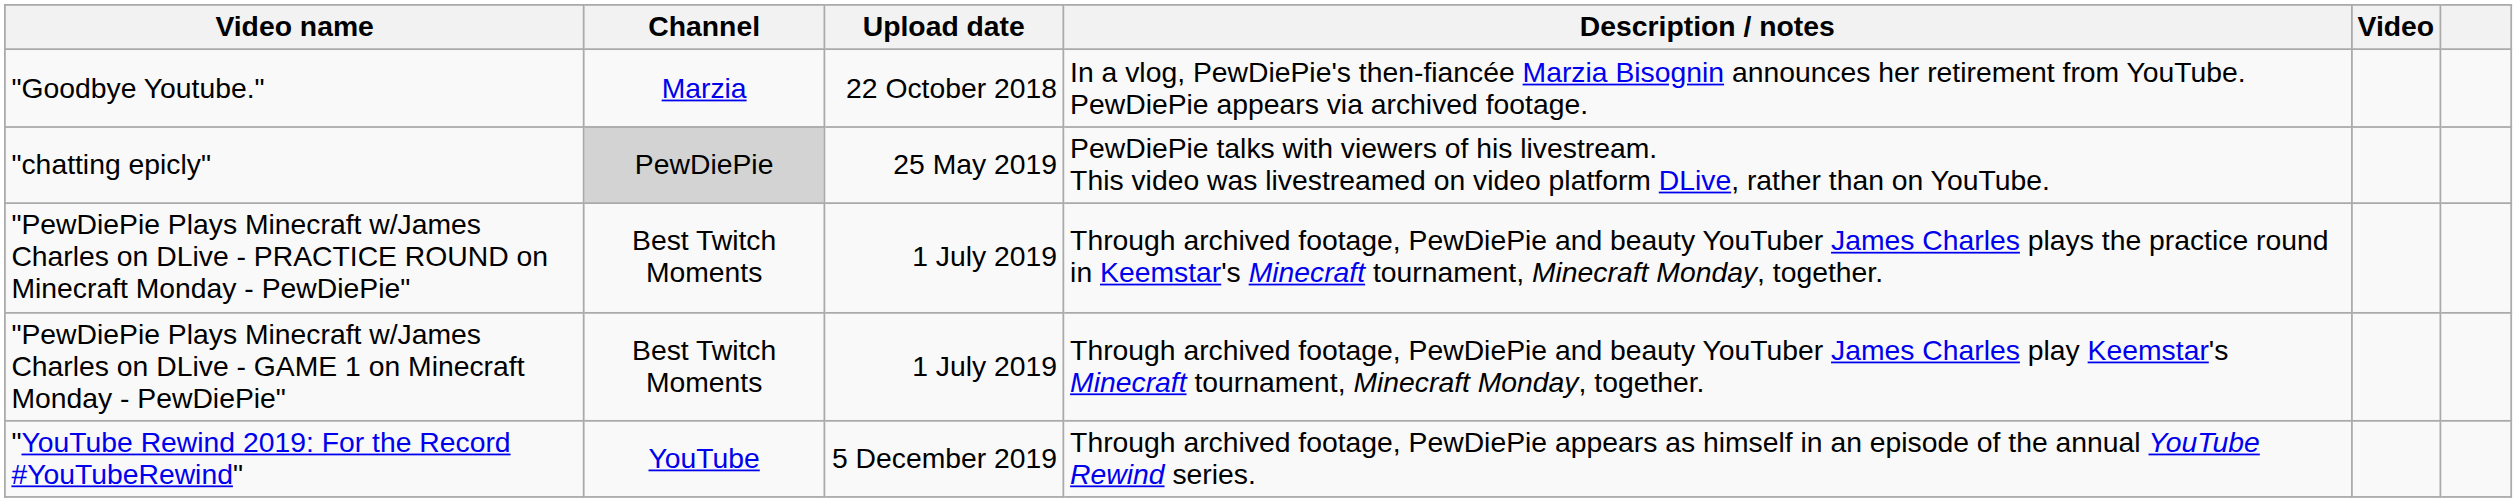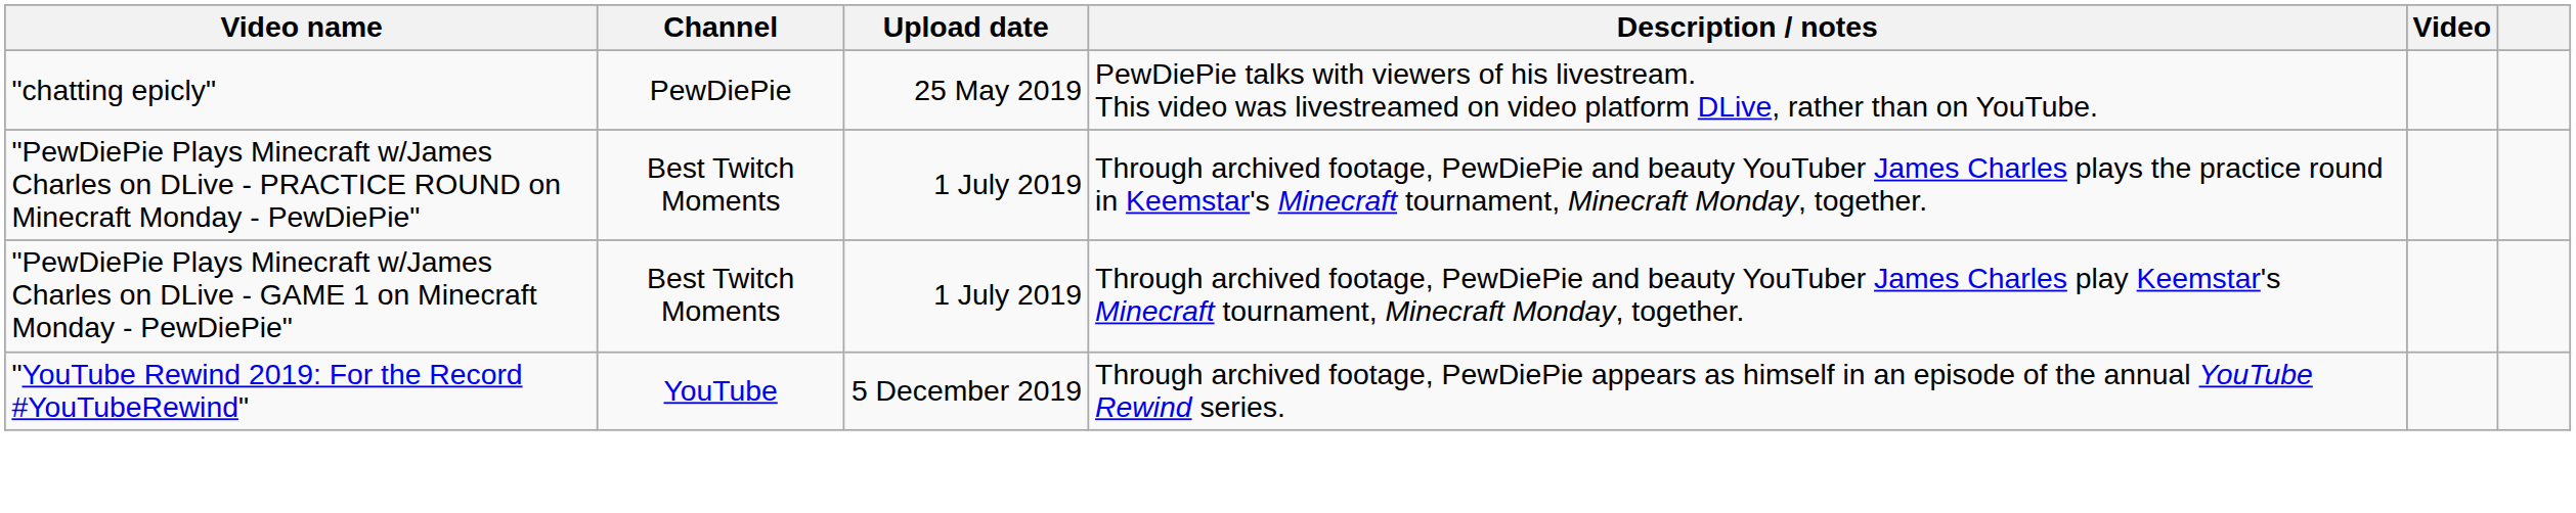 <table class="wikitable sortable">
 <tr>
 <th style="width:20em;">Video name</th>
 <th style="width:8em;" align="center" data-sort-type=date>Channel</th>
 <th style="width:8em;" align="center" data-sort-type=date>Upload date</th>
 <th style="width:45em;" class="unsortable">Description / notes</th>
 <th style="width:2em;" class="unsortable">Video</th>
 <th style="width:2em;" class="unsortable"></th>
 </tr>
 <tr>
-<td>"Goodbye Youtube."</td>
-<td align="center"><a href='#'>Marzia</a></td>
-<td align="right">22 October 2018</td>
-<td>In a vlog, PewDiePie's then-fiancée <a href='#'>Marzia Bisognin</a> announces her retirement from YouTube.<br>PewDiePie appears via archived footage.</td>
-<td align="center"></td>
-<td align="center"></td>
-</tr>
-<tr>
 <td>"chatting epicly"</td>
-<td align="center" style="background: lightgrey;">PewDiePie</td>
+<td align="center">PewDiePie</td>
 <td align="right">25 May 2019</td>
 <td>PewDiePie talks with viewers of his livestream.<br>This video was livestreamed on video platform <a href='#'>DLive</a>, rather than on YouTube.</td>
 <td align="center"></td>
 <td align="center"></td>
 </tr>
 <tr>
 <td>"PewDiePie Plays Minecraft w/James Charles on DLive - PRACTICE ROUND on Minecraft Monday - PewDiePie"</td>
 <td align="center">Best Twitch Moments</td>
 <td align="right">1 July 2019</td>
 <td>Through archived footage, PewDiePie and beauty YouTuber <a href='#'>James Charles</a> plays the practice round in <a href='#'>Keemstar</a>'s <em><a href='#'>Minecraft</a></em> tournament, <em>Minecraft Monday</em>, together.</td>
 <td align="center"></td>
 <td align="center"></td>
 </tr>
 <tr>
 <td>"PewDiePie Plays Minecraft w/James Charles on DLive - GAME 1 on Minecraft Monday - PewDiePie"</td>
 <td align="center">Best Twitch Moments</td>
 <td align="right">1 July 2019</td>
 <td>Through archived footage, PewDiePie and beauty YouTuber <a href='#'>James Charles</a> play <a href='#'>Keemstar</a>'s <em><a href='#'>Minecraft</a></em> tournament, <em>Minecraft Monday</em>, together.</td>
 <td align="center"></td>
 <td align="center"></td>
 </tr>
 <tr>
 <td>"<a href='#'>YouTube Rewind 2019: For the Record  #YouTubeRewind</a>"</td>
 <td align="center"><a href='#'>YouTube</a></td>
 <td align="right">5 December 2019</td>
 <td>Through archived footage, PewDiePie appears as himself in an episode of the annual <em><a href='#'>YouTube Rewind</a></em> series.</td>
 <td align="center"></td>
 <td align="center"></td>
 </tr>
 </table>
